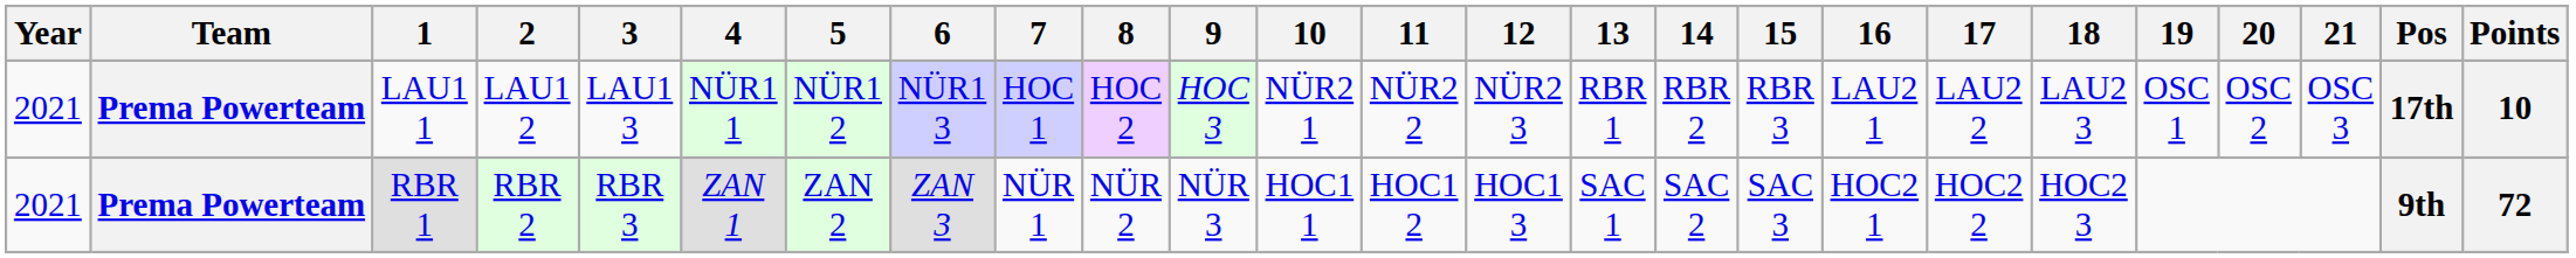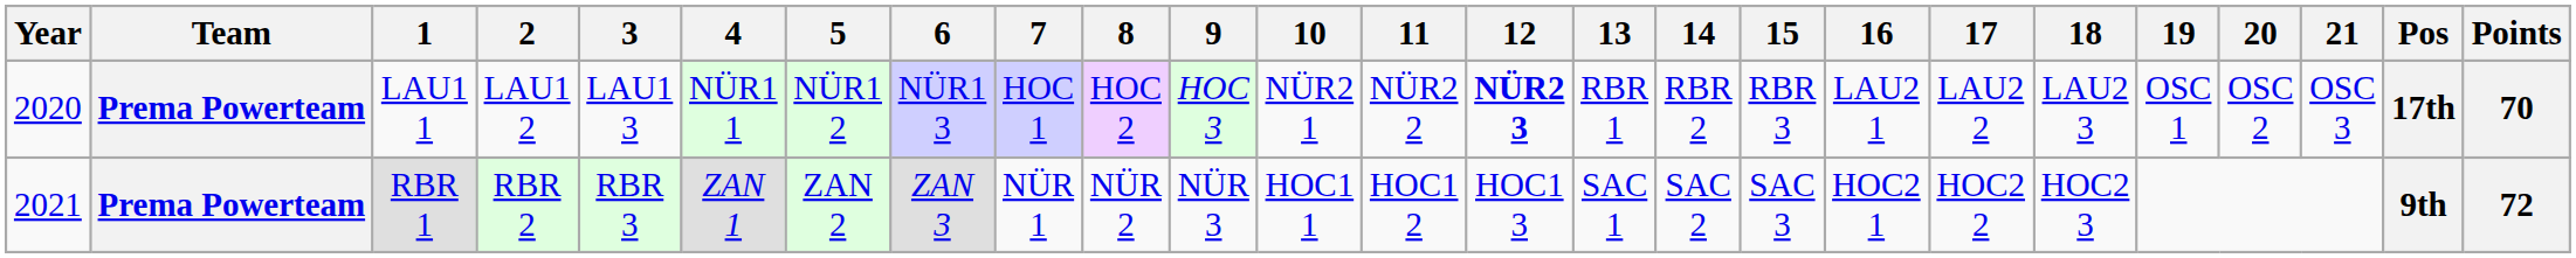 <table class="wikitable" style="text-align:center; font-size:85%">
 <tr>
 <th>Year</th>
 <th>Team</th>
 <th>1</th>
 <th>2</th>
 <th>3</th>
 <th>4</th>
 <th>5</th>
 <th>6</th>
 <th>7</th>
 <th>8</th>
 <th>9</th>
 <th>10</th>
 <th>11</th>
 <th>12</th>
 <th>13</th>
 <th>14</th>
 <th>15</th>
 <th>16</th>
 <th>17</th>
 <th>18</th>
 <th>19</th>
 <th>20</th>
 <th>21</th>
 <th>Pos</th>
 <th>Points</th>
 </tr>
 <tr>
-<td><a href='#'>2021</a></td>
+<td><a href='#'>2020</a></td>
 <th nowrap><a href='#'>Prema Powerteam</a></th>
 <td style="background:# ;"><a href='#'>LAU1<br>1</a></td>
 <td style="background:#;"><a href='#'>LAU1<br>2</a></td>
 <td style="background:#;"><a href='#'>LAU1<br>3</a></td>
 <td style="background:#DFFFDF;"><a href='#'>NÜR1<br>1</a><br></td>
 <td style="background:#DFFFDF;"><a href='#'>NÜR1<br>2</a><br></td>
 <td style="background:#CFCFFF;"><a href='#'>NÜR1<br>3</a><br></td>
 <td style="background:#CFCFFF;"><a href='#'>HOC<br>1</a><br></td>
 <td style="background:#EFCFFF;"><a href='#'>HOC<br>2</a><br></td>
 <td style="background:#DFFFDF;"><em><a href='#'>HOC<br>3</a></em><br></td>
 <td style="background:#;"><a href='#'>NÜR2<br>1</a></td>
 <td style="background:#;"><a href='#'>NÜR2<br>2</a></td>
-<td style="background:#;"><a href='#'>NÜR2<br>3</a></td>
+<td style="background:#;"><strong><a href='#'>NÜR2<br>3</a></strong></td>
 <td style="background:#;"><a href='#'>RBR<br>1</a></td>
 <td style="background:#;"><a href='#'>RBR<br>2</a></td>
 <td style="background:#;"><a href='#'>RBR<br>3</a></td>
 <td style="background:#;"><a href='#'>LAU2<br>1</a></td>
 <td style="background:#;"><a href='#'>LAU2<br>2</a></td>
 <td style="background:#;"><a href='#'>LAU2<br>3</a></td>
 <td style="background:#;"><a href='#'>OSC<br>1</a></td>
 <td style="background:#;"><a href='#'>OSC<br>2</a></td>
 <td style="background:#;"><a href='#'>OSC<br>3</a></td>
 <th>17th</th>
-<th>10</th>
+<th>70</th>
 </tr>
 <tr>
 <td><a href='#'>2021</a></td>
 <th nowrap><a href='#'>Prema Powerteam</a></th>
 <td style="background:#DFDFDF;"><a href='#'>RBR<br>1</a><br></td>
 <td style="background:#DFFFDF;"><a href='#'>RBR<br>2</a><br></td>
 <td style="background:#DFFFDF;"><a href='#'>RBR<br>3</a><br></td>
 <td style="background:#DFDFDF;"><em><a href='#'>ZAN<br>1</a></em><br></td>
 <td style="background:#DFFFDF;"><a href='#'>ZAN<br>2</a><br></td>
 <td style="background:#DFDFDF;"><em><a href='#'>ZAN<br>3</a></em><br></td>
 <td style="background:#;"><a href='#'>NÜR<br>1</a></td>
 <td style="background:#;"><a href='#'>NÜR<br>2</a></td>
 <td style="background:#;"><a href='#'>NÜR<br>3</a></td>
 <td style="background:#;"><a href='#'>HOC1<br>1</a></td>
 <td style="background:#;"><a href='#'>HOC1<br>2</a></td>
 <td style="background:#;"><a href='#'>HOC1<br>3</a></td>
 <td style="background:#;"><a href='#'>SAC<br>1</a></td>
 <td style="background:#;"><a href='#'>SAC<br>2</a></td>
 <td style="background:#;"><a href='#'>SAC<br>3</a></td>
 <td style="background:#;"><a href='#'>HOC2<br>1</a></td>
 <td style="background:#;"><a href='#'>HOC2<br>2</a></td>
 <td style="background:#;"><a href='#'>HOC2<br>3</a></td>
 <td colspan=3></td>
 <th>9th</th>
 <th>72</th>
 </tr>
 </table>
